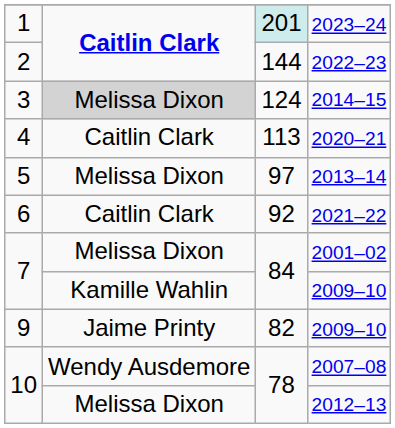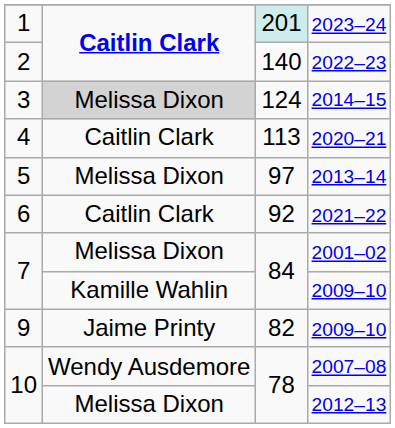 <table class="wikitable sortable" style="text-align: center">
 <tr>
 </tr>
 <tr>
 <td>1</td>
 <td rowspan=2><strong><a href='#'>Caitlin Clark</a></strong></td>
 <td bgcolor=#cfecec>201</td>
 <td style="font-size:80%;"><a href='#'>2023–24</a></td>
 </tr>
 <tr>
 <td>2</td>
-<td>144</td>
+<td>140</td>
 <td style="font-size:80%;"><a href='#'>2022–23</a></td>
 </tr>
 <tr>
 <td>3</td>
 <td style="background: lightgrey;">Melissa Dixon</td>
 <td>124</td>
 <td style="font-size:80%;"><a href='#'>2014–15</a></td>
 </tr>
 <tr>
 <td>4</td>
 <td>Caitlin Clark</td>
 <td>113</td>
 <td style="font-size:80%;"><a href='#'>2020–21</a></td>
 </tr>
 <tr>
 <td>5</td>
 <td>Melissa Dixon</td>
 <td>97</td>
 <td style="font-size:80%;"><a href='#'>2013–14</a></td>
 </tr>
 <tr>
 <td>6</td>
 <td>Caitlin Clark</td>
 <td>92</td>
 <td style="font-size:80%;"><a href='#'>2021–22</a></td>
 </tr>
 <tr>
 <td rowspan=2>7</td>
 <td>Melissa Dixon</td>
 <td rowspan=2>84</td>
 <td style="font-size:80%;"><a href='#'>2001–02</a></td>
 </tr>
 <tr>
 <td>Kamille Wahlin</td>
 <td style="font-size:80%;"><a href='#'>2009–10</a></td>
 </tr>
 <tr>
 <td>9</td>
 <td>Jaime Printy</td>
 <td>82</td>
 <td style="font-size:80%;"><a href='#'>2009–10</a></td>
 </tr>
 <tr>
 <td rowspan=2>10</td>
 <td>Wendy Ausdemore</td>
 <td rowspan=2>78</td>
 <td style="font-size:80%;"><a href='#'>2007–08</a></td>
 </tr>
 <tr>
 <td>Melissa Dixon</td>
 <td style="font-size:80%;"><a href='#'>2012–13</a></td>
 </tr>
 </table>
